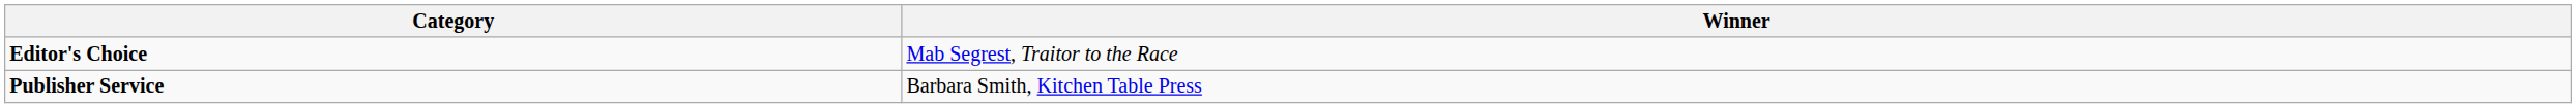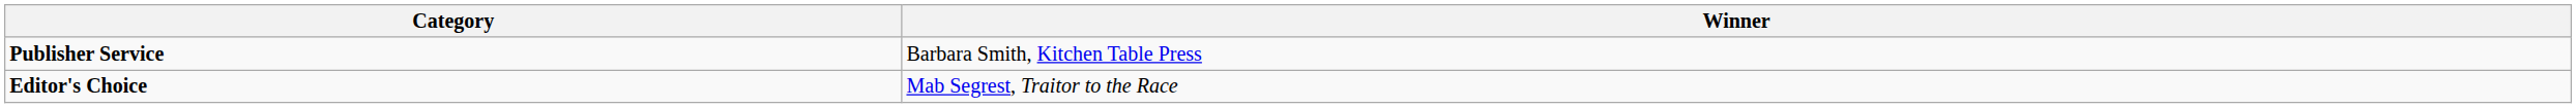 <table class="wikitable" width="100%">
 <tr>
 <th>Category</th>
 <th>Winner</th>
 </tr>
 <tr>
+<td><strong>Publisher Service</strong></td>
+<td>Barbara Smith, <a href='#'>Kitchen Table Press</a></td>
+</tr>
+<tr>
 <td><strong>Editor's Choice</strong></td>
 <td><a href='#'>Mab Segrest</a>, <em>Traitor to the Race</em></td>
 </tr>
-<tr>
-<td><strong>Publisher Service</strong></td>
-<td>Barbara Smith, <a href='#'>Kitchen Table Press</a></td>
-</tr>
 </table>
